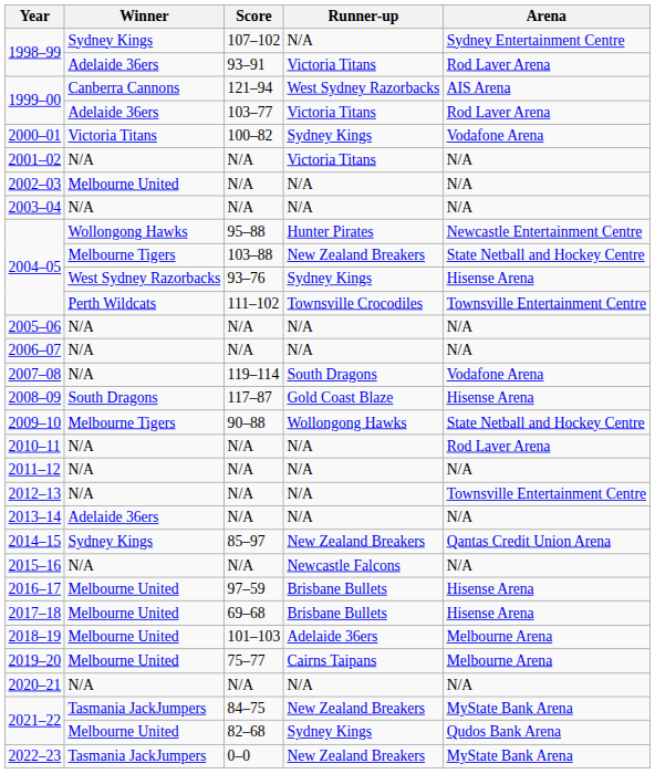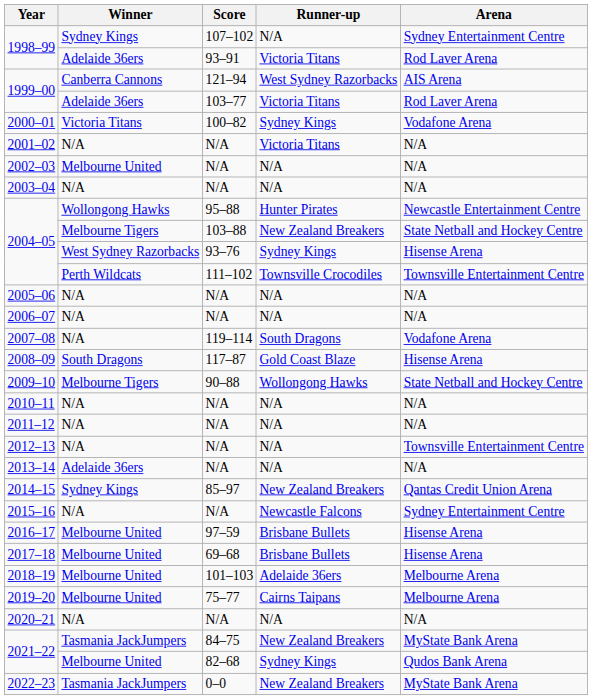 <table class="wikitable sortable" border="1">
 <tr>
 <th>Year</th>
 <th>Winner</th>
 <th>Score</th>
 <th>Runner-up</th>
 <th>Arena</th>
 </tr>
 <tr>
 <td rowspan=2><a href='#'>1998–99</a></td>
 <td><a href='#'>Sydney Kings</a></td>
 <td>107–102</td>
 <td>N/A</td>
 <td><a href='#'>Sydney Entertainment Centre</a></td>
 </tr>
 <tr>
 <td><a href='#'>Adelaide 36ers</a></td>
 <td>93–91</td>
 <td><a href='#'>Victoria Titans</a></td>
 <td><a href='#'>Rod Laver Arena</a></td>
 </tr>
 <tr>
 <td rowspan=2><a href='#'>1999–00</a></td>
 <td><a href='#'>Canberra Cannons</a></td>
 <td>121–94</td>
 <td><a href='#'>West Sydney Razorbacks</a></td>
 <td><a href='#'>AIS Arena</a></td>
 </tr>
 <tr>
 <td><a href='#'>Adelaide 36ers</a></td>
 <td>103–77</td>
 <td><a href='#'>Victoria Titans</a></td>
 <td><a href='#'>Rod Laver Arena</a></td>
 </tr>
 <tr>
 <td><a href='#'>2000–01</a></td>
 <td><a href='#'>Victoria Titans</a></td>
 <td>100–82</td>
 <td><a href='#'>Sydney Kings</a></td>
 <td><a href='#'>Vodafone Arena</a></td>
 </tr>
 <tr>
 <td><a href='#'>2001–02</a></td>
 <td>N/A</td>
 <td>N/A</td>
 <td><a href='#'>Victoria Titans</a></td>
 <td>N/A</td>
 </tr>
 <tr>
 <td><a href='#'>2002–03</a></td>
 <td><a href='#'>Melbourne United</a></td>
 <td>N/A</td>
 <td>N/A</td>
 <td>N/A</td>
 </tr>
 <tr>
 <td><a href='#'>2003–04</a></td>
 <td>N/A</td>
 <td>N/A</td>
 <td>N/A</td>
 <td>N/A</td>
 </tr>
 <tr>
 <td rowspan=4><a href='#'>2004–05</a></td>
 <td><a href='#'>Wollongong Hawks</a></td>
 <td>95–88</td>
 <td><a href='#'>Hunter Pirates</a></td>
 <td><a href='#'>Newcastle Entertainment Centre</a></td>
 </tr>
 <tr>
 <td><a href='#'>Melbourne Tigers</a></td>
 <td>103–88</td>
 <td><a href='#'>New Zealand Breakers</a></td>
 <td><a href='#'>State Netball and Hockey Centre</a></td>
 </tr>
 <tr>
 <td><a href='#'>West Sydney Razorbacks</a></td>
 <td>93–76</td>
 <td><a href='#'>Sydney Kings</a></td>
 <td><a href='#'>Hisense Arena</a></td>
 </tr>
 <tr>
 <td><a href='#'>Perth Wildcats</a></td>
 <td>111–102</td>
 <td><a href='#'>Townsville Crocodiles</a></td>
 <td><a href='#'>Townsville Entertainment Centre</a></td>
 </tr>
 <tr>
 <td><a href='#'>2005–06</a></td>
 <td>N/A</td>
 <td>N/A</td>
 <td>N/A</td>
 <td>N/A</td>
 </tr>
 <tr>
 <td><a href='#'>2006–07</a></td>
 <td>N/A</td>
 <td>N/A</td>
 <td>N/A</td>
 <td>N/A</td>
 </tr>
 <tr>
 <td><a href='#'>2007–08</a></td>
 <td>N/A</td>
 <td>119–114</td>
 <td><a href='#'>South Dragons</a></td>
 <td><a href='#'>Vodafone Arena</a></td>
 </tr>
 <tr>
 <td><a href='#'>2008–09</a></td>
 <td><a href='#'>South Dragons</a></td>
 <td>117–87</td>
 <td><a href='#'>Gold Coast Blaze</a></td>
 <td><a href='#'>Hisense Arena</a></td>
 </tr>
 <tr>
 <td><a href='#'>2009–10</a></td>
 <td><a href='#'>Melbourne Tigers</a></td>
 <td>90–88</td>
 <td><a href='#'>Wollongong Hawks</a></td>
 <td><a href='#'>State Netball and Hockey Centre</a></td>
 </tr>
 <tr>
 <td><a href='#'>2010–11</a></td>
 <td>N/A</td>
 <td>N/A</td>
 <td>N/A</td>
-<td><a href='#'>Rod Laver Arena</a></td>
+<td>N/A</td>
 </tr>
 <tr>
 <td><a href='#'>2011–12</a></td>
 <td>N/A</td>
 <td>N/A</td>
 <td>N/A</td>
 <td>N/A</td>
 </tr>
 <tr>
 <td><a href='#'>2012–13</a></td>
 <td>N/A</td>
 <td>N/A</td>
 <td>N/A</td>
 <td><a href='#'>Townsville Entertainment Centre</a></td>
 </tr>
 <tr>
 <td><a href='#'>2013–14</a></td>
 <td><a href='#'>Adelaide 36ers</a></td>
 <td>N/A</td>
 <td>N/A</td>
 <td>N/A</td>
 </tr>
 <tr>
 <td><a href='#'>2014–15</a></td>
 <td><a href='#'>Sydney Kings</a></td>
 <td>85–97</td>
 <td><a href='#'>New Zealand Breakers</a></td>
 <td><a href='#'>Qantas Credit Union Arena</a></td>
 </tr>
 <tr>
 <td><a href='#'>2015–16</a></td>
 <td>N/A</td>
 <td>N/A</td>
 <td><a href='#'>Newcastle Falcons</a></td>
-<td>N/A</td>
+<td><a href='#'>Sydney Entertainment Centre</a></td>
 </tr>
 <tr>
 <td><a href='#'>2016–17</a></td>
 <td><a href='#'>Melbourne United</a></td>
 <td>97–59</td>
 <td><a href='#'>Brisbane Bullets</a></td>
 <td><a href='#'>Hisense Arena</a></td>
 </tr>
 <tr>
 <td><a href='#'>2017–18</a></td>
 <td><a href='#'>Melbourne United</a></td>
 <td>69–68</td>
 <td><a href='#'>Brisbane Bullets</a></td>
 <td><a href='#'>Hisense Arena</a></td>
 </tr>
 <tr>
 <td><a href='#'>2018–19</a></td>
 <td><a href='#'>Melbourne United</a></td>
 <td>101–103</td>
 <td><a href='#'>Adelaide 36ers</a></td>
 <td><a href='#'>Melbourne Arena</a></td>
 </tr>
 <tr>
 <td><a href='#'>2019–20</a></td>
 <td><a href='#'>Melbourne United</a></td>
 <td>75–77</td>
 <td><a href='#'>Cairns Taipans</a></td>
 <td><a href='#'>Melbourne Arena</a></td>
 </tr>
 <tr>
 <td><a href='#'>2020–21</a></td>
 <td>N/A</td>
 <td>N/A</td>
 <td>N/A</td>
 <td>N/A</td>
 </tr>
 <tr>
 <td rowspan=2><a href='#'>2021–22</a></td>
 <td><a href='#'>Tasmania JackJumpers</a></td>
 <td>84–75</td>
 <td><a href='#'>New Zealand Breakers</a></td>
 <td><a href='#'>MyState Bank Arena</a></td>
 </tr>
 <tr>
 <td><a href='#'>Melbourne United</a></td>
 <td>82–68</td>
 <td><a href='#'>Sydney Kings</a></td>
 <td><a href='#'>Qudos Bank Arena</a></td>
 </tr>
 <tr>
 <td><a href='#'>2022–23</a></td>
 <td><a href='#'>Tasmania JackJumpers</a></td>
 <td>0–0</td>
 <td><a href='#'>New Zealand Breakers</a></td>
 <td><a href='#'>MyState Bank Arena</a></td>
 </tr>
 </table>
